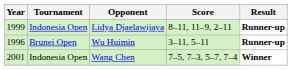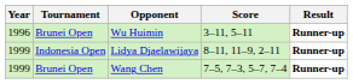 <table class="sortable wikitable" style="font-size: 90%;">
 <tr>
 <th>Year</th>
 <th>Tournament</th>
 <th>Opponent</th>
 <th>Score</th>
 <th>Result</th>
 </tr>
 <tr style="background:#D4F1C5">
+<td align="center">1996</td>
+<td align="left"><a href='#'>Brunei Open</a></td>
+<td align="left"> <a href='#'>Wu Huimin</a></td>
+<td align="left">3–11, 5–11</td>
+<td style="text-align:left; background:white"> <strong>Runner-up</strong></td>
+</tr>
+<tr style="background:#D4F1C5">
 <td align="center">1999</td>
 <td align="left"><a href='#'>Indonesia Open</a></td>
 <td align="left"> <a href='#'>Lidya Djaelawijaya</a></td>
 <td align="left">8–11, 11–9, 2–11</td>
 <td style="text-align:left; background:white"> <strong>Runner-up</strong></td>
 </tr>
 <tr style="background:#D4F1C5">
-<td align="center">1996</td>
+<td align="center">1999</td>
 <td align="left"><a href='#'>Brunei Open</a></td>
-<td align="left"> <a href='#'>Wu Huimin</a></td>
-<td align="left">3–11, 5–11</td>
+<td align="left"> <a href='#'>Wang Chen</a></td>
+<td align="left">7–5, 7–3, 5–7, 7–4</td>
 <td style="text-align:left; background:white"> <strong>Runner-up</strong></td>
 </tr>
-<tr style="background:#D4F1C5">
-<td align="center">2001</td>
-<td align="left">Indonesia Open</td>
-<td align="left"> <a href='#'>Wang Chen</a></td>
-<td align="left">7–5, 7–3, 5–7, 7–4</td>
-<td style="text-align:left; background:white"> <strong>Winner</strong></td>
-</tr>
 </table>
